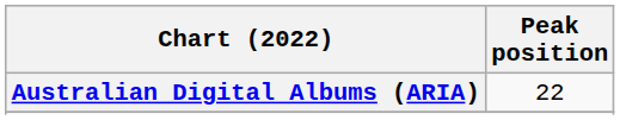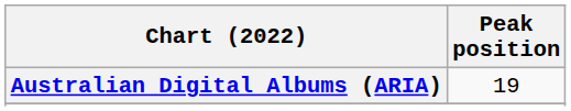 <table class="wikitable sortable plainrowheaders" style="text-align:center">
 <tr>
 <th scope="col">Chart (2022)</th>
 <th scope="col">Peak<br>position</th>
 </tr>
 <tr>
 <th scope="row"><a href='#'>Australian Digital Albums</a> (<a href='#'>ARIA</a>)</th>
-<td>22</td>
+<td>19</td>
 </tr>
 <tr>
 </tr>
 <tr>
 </tr>
 <tr>
 </tr>
 <tr>
 </tr>
 <tr>
 </tr>
 <tr>
 </tr>
 <tr>
 </tr>
 <tr>
 </tr>
 <tr>
 </tr>
 <tr>
 </tr>
 </table>
